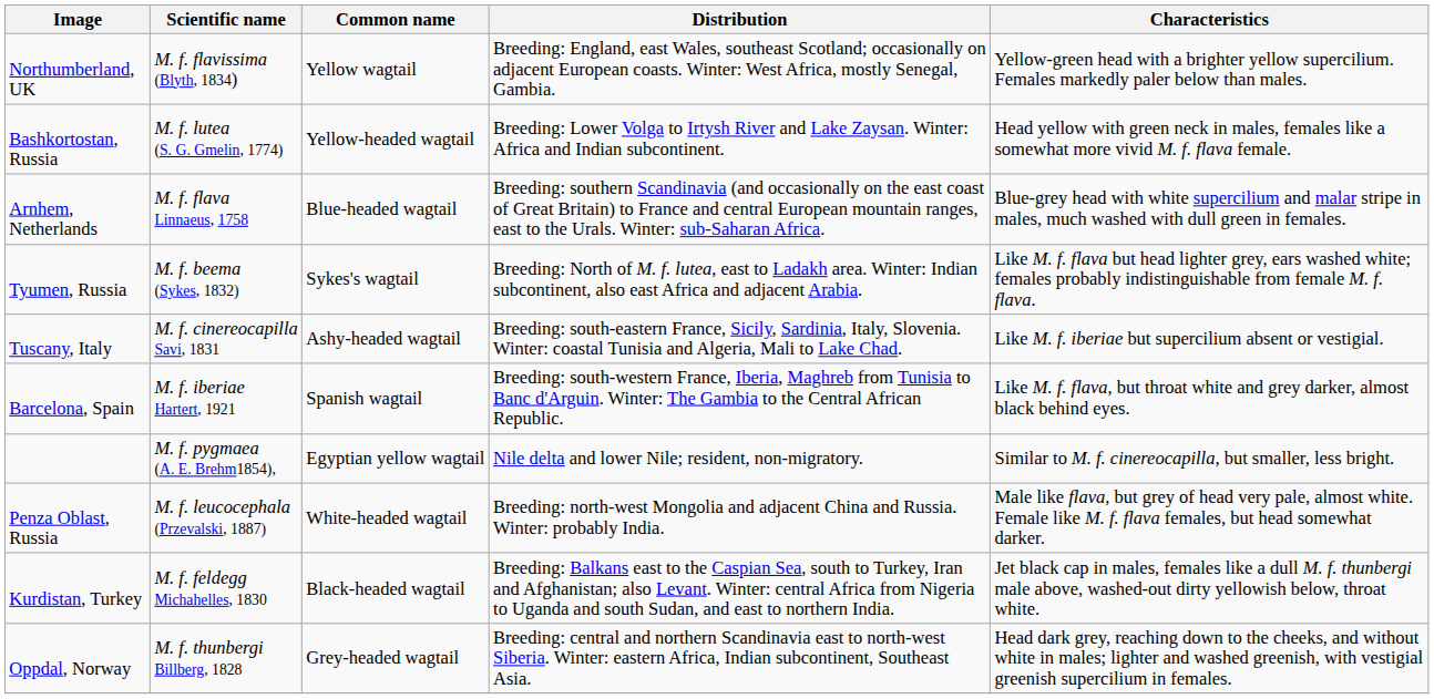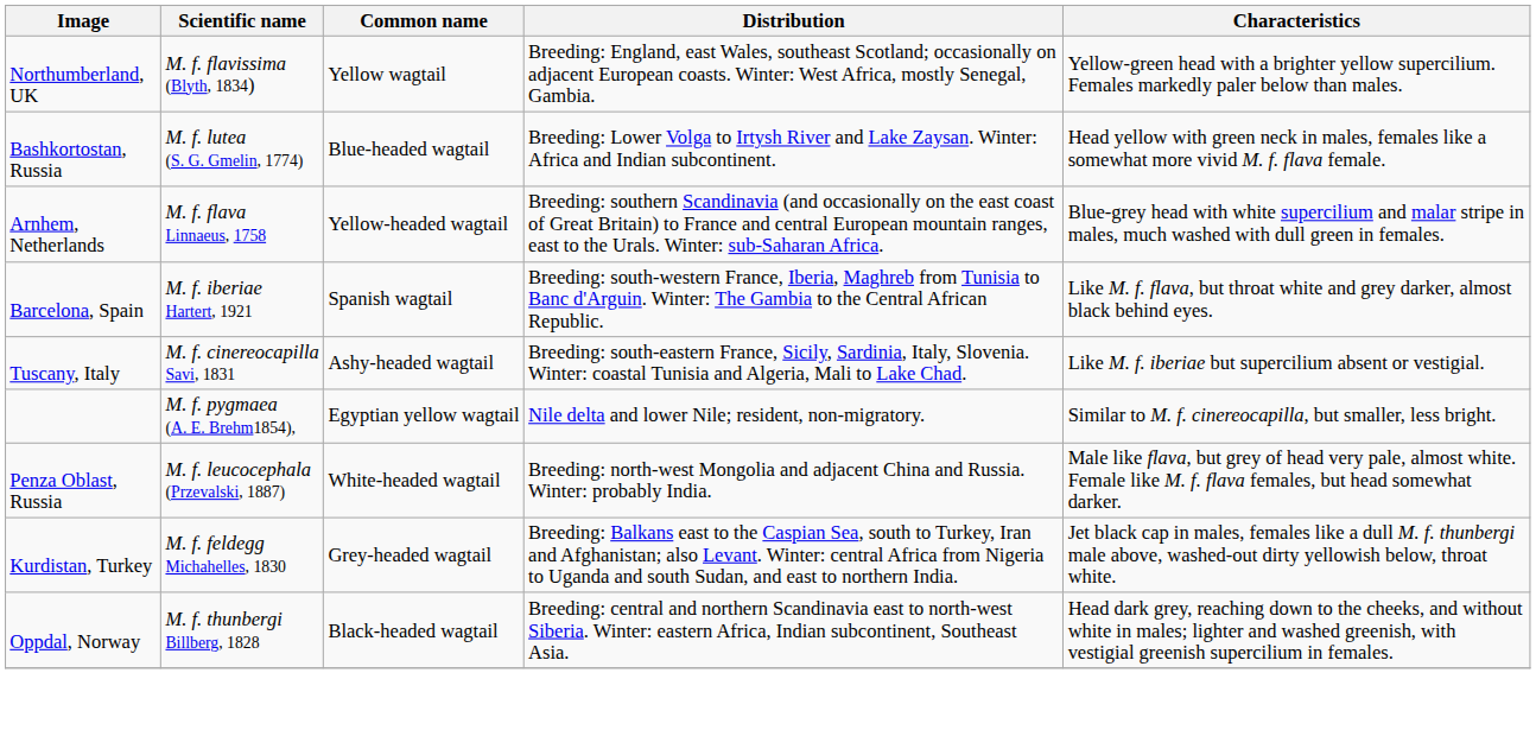 <table class="wikitable">
 <tr>
 <th>Image</th>
 <th>Scientific name</th>
 <th>Common name</th>
 <th>Distribution</th>
 <th>Characteristics</th>
 </tr>
 <tr>
 <td><br><a href='#'>Northumberland</a>, UK</td>
 <td><em>M. f. flavissima</em><br><small>(<a href='#'>Blyth</a>, 1834</small>)</td>
 <td>Yellow wagtail</td>
 <td>Breeding: England, east Wales, southeast Scotland; occasionally on adjacent European coasts. Winter: West Africa, mostly Senegal, Gambia.</td>
 <td>Yellow-green head with a brighter yellow supercilium. Females markedly paler below than males.</td>
 </tr>
 <tr>
 <td><br><a href='#'>Bashkortostan</a>, Russia</td>
 <td><em>M. f. lutea</em> <br><small>(<a href='#'>S. G. Gmelin</a>, 1774)</small></td>
-<td>Yellow-headed wagtail</td>
+<td>Blue-headed wagtail</td>
 <td>Breeding: Lower <a href='#'>Volga</a> to <a href='#'>Irtysh River</a> and <a href='#'>Lake Zaysan</a>. Winter: Africa and Indian subcontinent.</td>
 <td>Head yellow with green neck in males, females like a somewhat more vivid <em>M. f. flava</em> female.</td>
 </tr>
 <tr>
 <td><br><a href='#'>Arnhem</a>, Netherlands</td>
 <td><em>M. f. flava</em> <br><small><a href='#'>Linnaeus</a>, <a href='#'>1758</a></small></td>
-<td>Blue-headed wagtail</td>
+<td>Yellow-headed wagtail</td>
 <td>Breeding: southern <a href='#'>Scandinavia</a> (and occasionally on the east coast of Great Britain) to France and central European mountain ranges, east to the Urals. Winter: <a href='#'>sub-Saharan Africa</a>.</td>
 <td>Blue-grey head with white <a href='#'>supercilium</a> and <a href='#'>malar</a> stripe in males, much washed with dull green in females.</td>
 </tr>
 <tr>
-<td><br><a href='#'>Tyumen</a>, Russia</td>
-<td><em>M. f. beema</em> <br><small>(<a href='#'>Sykes</a>, 1832)</small></td>
-<td>Sykes's wagtail</td>
-<td>Breeding: North of <em>M. f. lutea</em>, east to <a href='#'>Ladakh</a> area. Winter: Indian subcontinent, also east Africa and adjacent <a href='#'>Arabia</a>.</td>
-<td>Like <em>M. f. flava</em> but head lighter grey, ears washed white; females probably indistinguishable from female <em>M. f. flava</em>.</td>
+<td><br><a href='#'>Barcelona</a>, Spain</td>
+<td><em>M. f. iberiae</em> <br><small><a href='#'>Hartert</a>, 1921</small></td>
+<td>Spanish wagtail</td>
+<td>Breeding: south-western France, <a href='#'>Iberia</a>, <a href='#'>Maghreb</a> from <a href='#'>Tunisia</a> to <a href='#'>Banc d'Arguin</a>. Winter: <a href='#'>The Gambia</a> to the Central African Republic.</td>
+<td>Like <em>M. f. flava</em>, but throat white and grey darker, almost black behind eyes.</td>
 </tr>
 <tr>
 <td><br><a href='#'>Tuscany</a>, Italy</td>
 <td><em>M. f. cinereocapilla</em> <br><small><a href='#'>Savi</a>, 1831</small></td>
 <td>Ashy-headed wagtail</td>
 <td>Breeding: south-eastern France, <a href='#'>Sicily</a>, <a href='#'>Sardinia</a>, Italy, Slovenia. Winter: coastal Tunisia and Algeria, Mali to <a href='#'>Lake Chad</a>.</td>
 <td>Like <em>M. f. iberiae</em> but supercilium absent or vestigial.</td>
-</tr>
-<tr>
-<td><br><a href='#'>Barcelona</a>, Spain</td>
-<td><em>M. f. iberiae</em> <br><small><a href='#'>Hartert</a>, 1921</small></td>
-<td>Spanish wagtail</td>
-<td>Breeding: south-western France, <a href='#'>Iberia</a>, <a href='#'>Maghreb</a> from <a href='#'>Tunisia</a> to <a href='#'>Banc d'Arguin</a>. Winter: <a href='#'>The Gambia</a> to the Central African Republic.</td>
-<td>Like <em>M. f. flava</em>, but throat white and grey darker, almost black behind eyes.</td>
 </tr>
 <tr>
 <td></td>
 <td><em>M. f. pygmaea</em> <br><small>(<a href='#'>A. E. Brehm</a>1854), </small></td>
 <td>Egyptian yellow wagtail</td>
 <td><a href='#'>Nile delta</a> and lower Nile; resident, non-migratory.</td>
 <td>Similar to <em>M. f. cinereocapilla</em>, but smaller, less bright.</td>
 </tr>
 <tr>
 <td><br><a href='#'>Penza Oblast</a>, Russia</td>
 <td><em>M. f. leucocephala</em> <br><small>(<a href='#'>Przevalski</a>, 1887)</small></td>
 <td>White-headed wagtail</td>
 <td>Breeding: north-west Mongolia and adjacent China and Russia. Winter: probably India.</td>
 <td>Male like <em>flava</em>, but grey of head very pale, almost white. Female like <em>M. f. flava</em> females, but head somewhat darker.</td>
 </tr>
 <tr>
 <td><br><a href='#'>Kurdistan</a>, Turkey</td>
 <td><em>M. f. feldegg</em> <br><small><a href='#'>Michahelles</a>, 1830</small></td>
-<td>Black-headed wagtail</td>
+<td>Grey-headed wagtail</td>
 <td>Breeding: <a href='#'>Balkans</a> east to the <a href='#'>Caspian Sea</a>, south to Turkey, Iran and Afghanistan; also <a href='#'>Levant</a>. Winter: central Africa from Nigeria to Uganda and south Sudan, and east to northern India.</td>
 <td>Jet black cap in males, females like a dull <em>M. f. thunbergi</em> male above, washed-out dirty yellowish below, throat white.</td>
 </tr>
 <tr>
 <td><br><a href='#'>Oppdal</a>, Norway</td>
 <td><em>M. f. thunbergi</em> <br><small><a href='#'>Billberg</a>, 1828</small></td>
-<td>Grey-headed wagtail</td>
+<td>Black-headed wagtail</td>
 <td>Breeding: central and northern Scandinavia east to north-west <a href='#'>Siberia</a>. Winter: eastern Africa, Indian subcontinent, Southeast Asia.</td>
 <td>Head dark grey, reaching down to the cheeks, and without white in males; lighter and washed greenish, with vestigial greenish supercilium in females.</td>
 </tr>
 <tr>
 </tr>
 </table>
